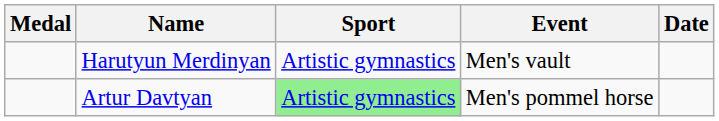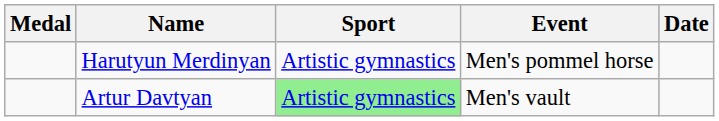 <table class="wikitable sortable" style="font-size: 95%;">
 <tr>
 <th>Medal</th>
 <th>Name</th>
 <th>Sport</th>
 <th>Event</th>
 <th>Date</th>
 </tr>
 <tr>
 <td></td>
 <td><a href='#'>Harutyun Merdinyan</a></td>
 <td><a href='#'>Artistic gymnastics</a></td>
-<td>Men's vault</td>
+<td>Men's pommel horse</td>
 <td></td>
 </tr>
 <tr>
 <td></td>
 <td><a href='#'>Artur Davtyan</a></td>
 <td style="background: lightgreen;"><a href='#'>Artistic gymnastics</a></td>
-<td>Men's pommel horse</td>
+<td>Men's vault</td>
 <td></td>
 </tr>
 </table>
